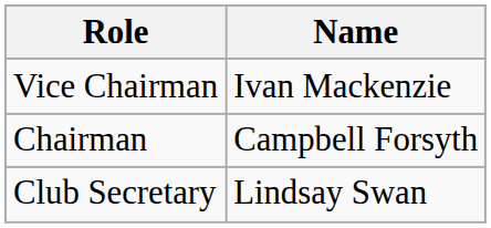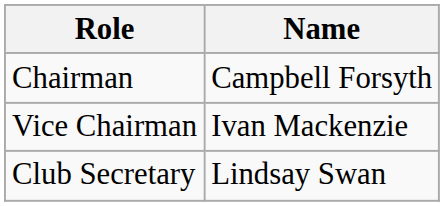 <table class="wikitable">
 <tr>
 <th>Role</th>
 <th>Name</th>
 </tr>
 <tr>
+<td>Chairman</td>
+<td> Campbell Forsyth</td>
+</tr>
+<tr>
 <td>Vice Chairman</td>
 <td>  Ivan Mackenzie</td>
-</tr>
-<tr>
-<td>Chairman</td>
-<td> Campbell Forsyth</td>
 </tr>
 <tr>
 <td>Club Secretary</td>
 <td>  Lindsay Swan</td>
 </tr>
 </table>
